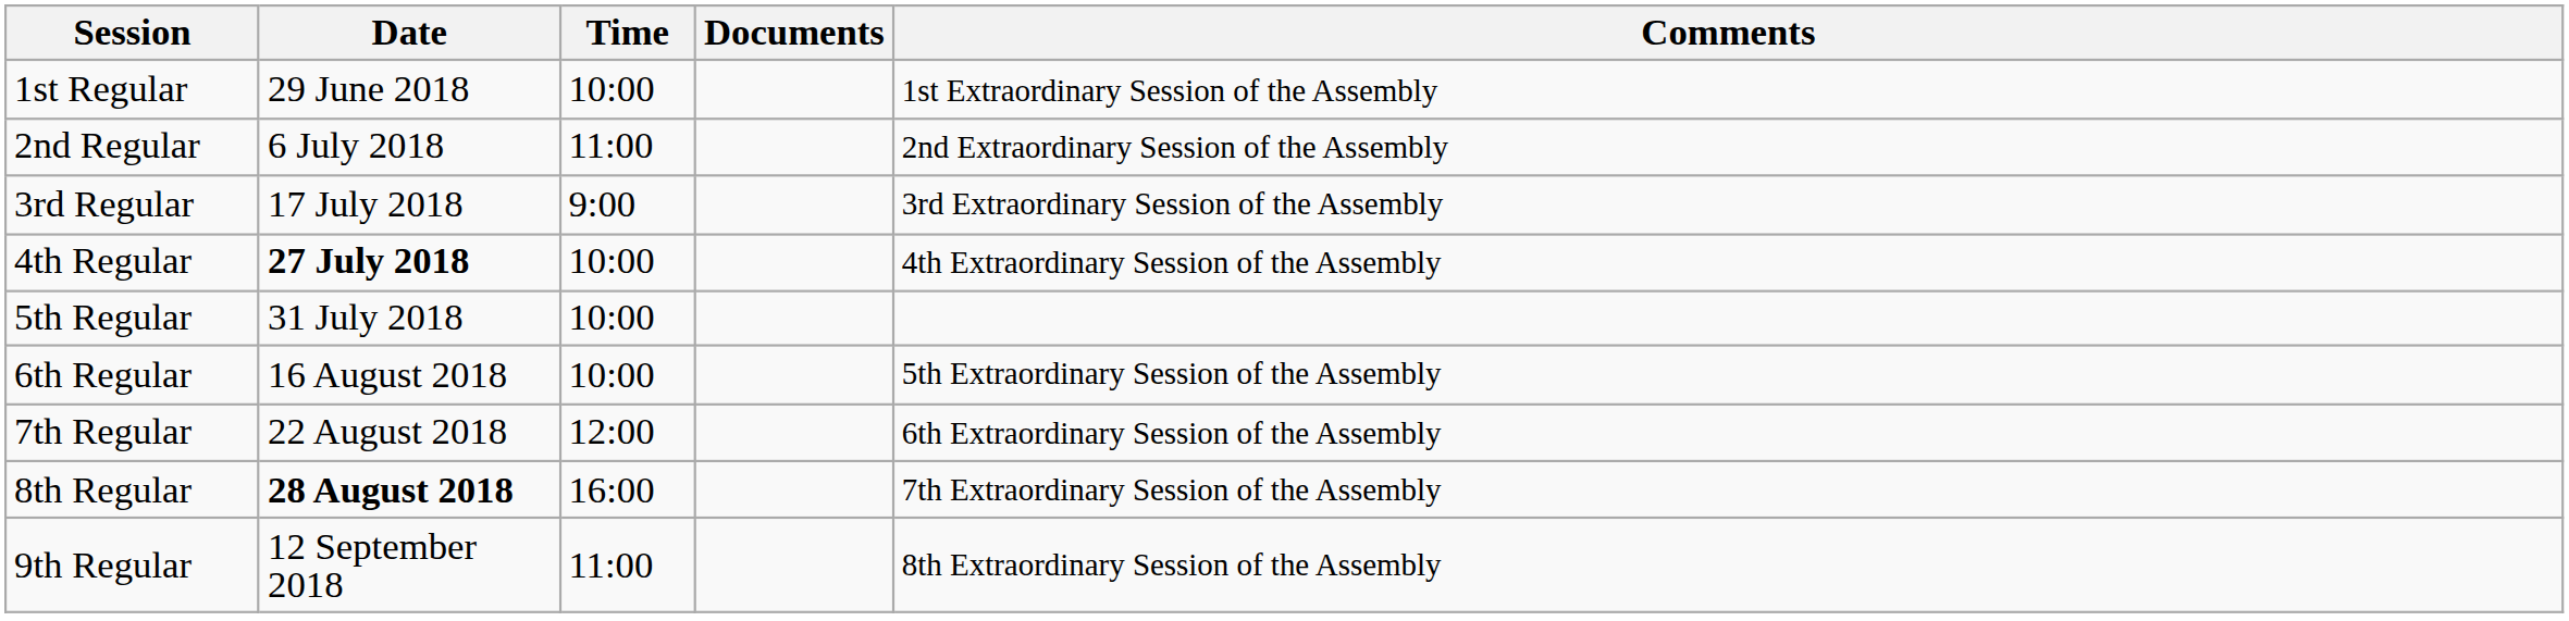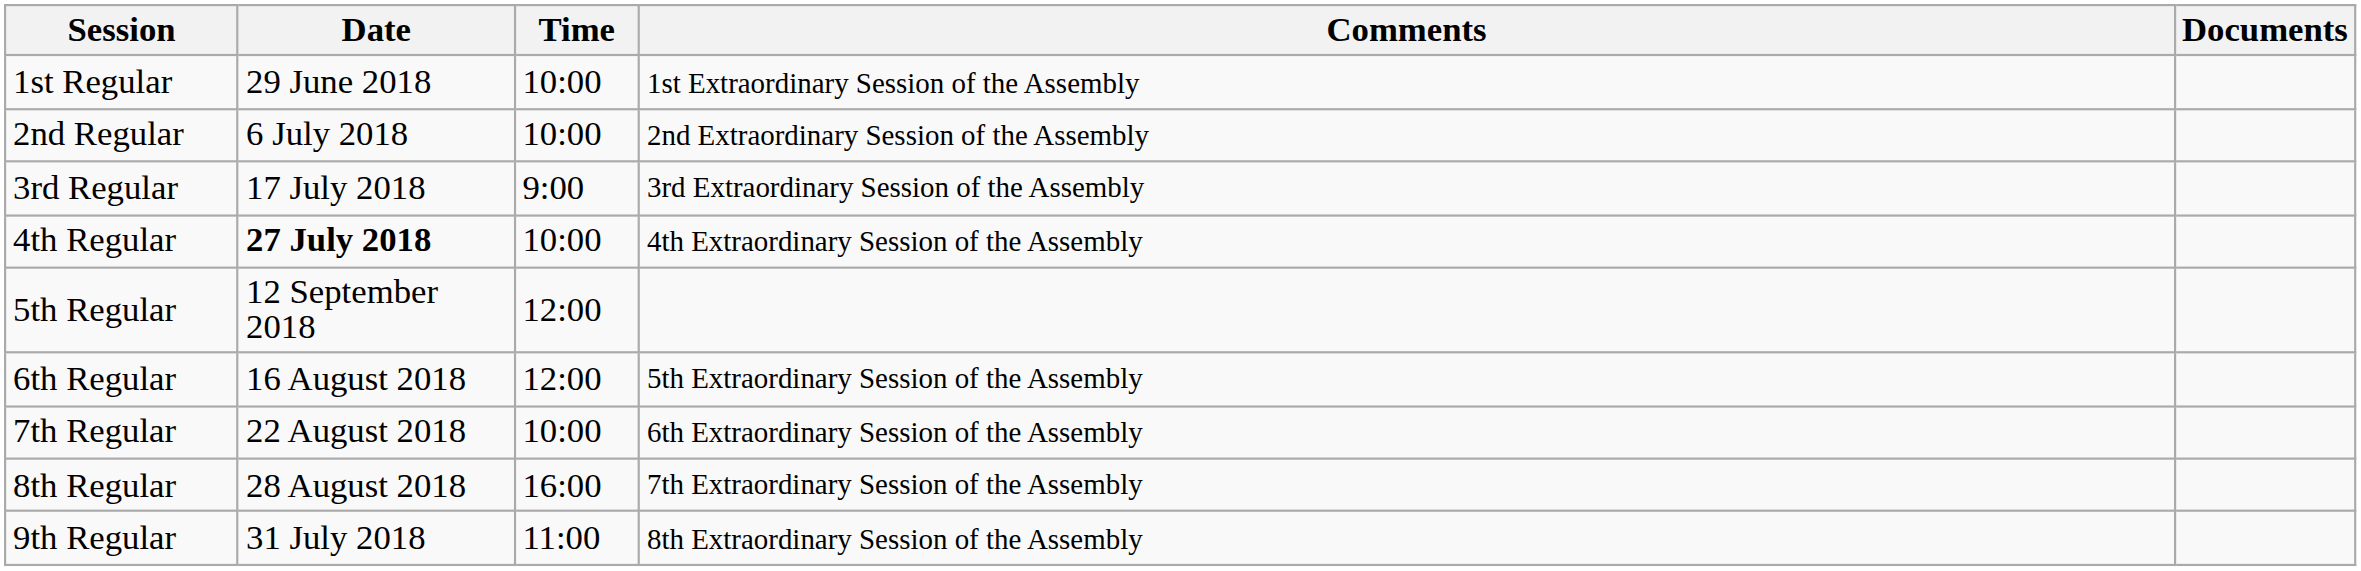 <table class="wikitable" style="line-height:16px;">
 <tr>
 <th style="width:100px;">Session</th>
 <th style="width:120px;">Date</th>
 <th style="width:50px;">Time</th>
+<th style="width:700px;">Comments</th>
 <th style="width:50px;">Documents</th>
-<th style="width:700px;">Comments</th>
 </tr>
 <tr>
 <td>1st Regular</td>
 <td>29 June 2018</td>
 <td>10:00</td>
+<td><small>1st Extraordinary Session of the Assembly</small></td>
 <td></td>
-<td><small>1st Extraordinary Session of the Assembly</small></td>
 </tr>
 <tr>
 <td>2nd Regular</td>
 <td>6 July 2018</td>
-<td>11:00</td>
+<td>10:00</td>
+<td><small>2nd Extraordinary Session of the Assembly</small></td>
 <td></td>
-<td><small>2nd Extraordinary Session of the Assembly</small></td>
 </tr>
 <tr>
 <td>3rd Regular</td>
 <td>17 July 2018</td>
 <td>9:00</td>
+<td><small>3rd Extraordinary Session of the Assembly</small></td>
 <td></td>
-<td><small>3rd Extraordinary Session of the Assembly</small></td>
 </tr>
 <tr>
 <td>4th Regular</td>
 <td><strong>27 July 2018</strong></td>
 <td>10:00</td>
+<td><small>4th Extraordinary Session of the Assembly</small></td>
 <td></td>
-<td><small>4th Extraordinary Session of the Assembly</small></td>
 </tr>
 <tr>
 <td>5th Regular</td>
-<td>31 July 2018</td>
-<td>10:00</td>
+<td>12 September 2018</td>
+<td>12:00</td>
 <td></td>
 <td></td>
 </tr>
 <tr>
 <td>6th Regular</td>
 <td>16 August 2018</td>
-<td>10:00</td>
+<td>12:00</td>
+<td><small>5th Extraordinary Session of the Assembly</small></td>
 <td></td>
-<td><small>5th Extraordinary Session of the Assembly</small></td>
 </tr>
 <tr>
 <td>7th Regular</td>
 <td>22 August 2018</td>
-<td>12:00</td>
+<td>10:00</td>
+<td><small>6th Extraordinary Session of the Assembly</small></td>
 <td></td>
-<td><small>6th Extraordinary Session of the Assembly</small></td>
 </tr>
 <tr>
 <td>8th Regular</td>
-<td><strong>28 August 2018</strong></td>
+<td>28 August 2018</td>
 <td>16:00</td>
+<td><small>7th Extraordinary Session of the Assembly</small></td>
 <td></td>
-<td><small>7th Extraordinary Session of the Assembly</small></td>
 </tr>
 <tr>
 <td>9th Regular</td>
-<td>12 September 2018</td>
+<td>31 July 2018</td>
 <td>11:00</td>
+<td><small>8th Extraordinary Session of the Assembly</small></td>
 <td></td>
-<td><small>8th Extraordinary Session of the Assembly</small></td>
 </tr>
 </table>
